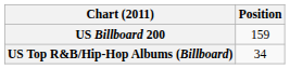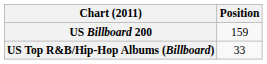 <table class="wikitable sortable plainrowheaders" style="text-align:center">
 <tr>
 <th scope="col">Chart (2011)</th>
 <th scope="col">Position</th>
 </tr>
 <tr>
 <th scope="row">US <em>Billboard</em> 200</th>
 <td>159</td>
 </tr>
 <tr>
 <th scope="row">US Top R&B/Hip-Hop Albums (<em>Billboard</em>)</th>
-<td>34</td>
+<td>33</td>
 </tr>
 </table>
